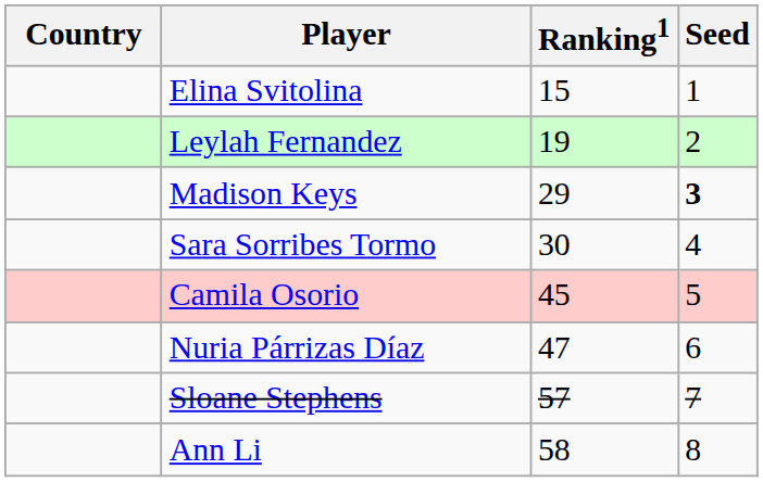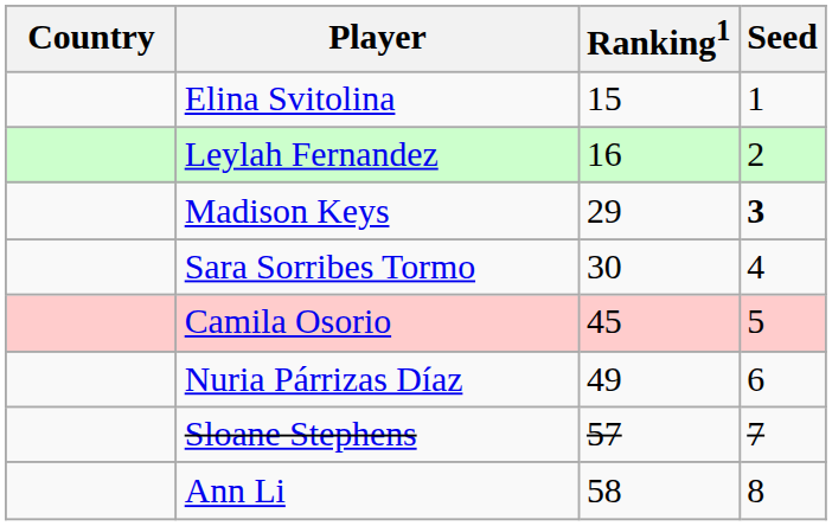 <table class="sortable wikitable">
 <tr>
 <th width="70">Country</th>
 <th width="175">Player</th>
 <th>Ranking<sup>1</sup></th>
 <th>Seed</th>
 </tr>
 <tr>
 <td></td>
 <td><a href='#'>Elina Svitolina</a></td>
 <td>15</td>
 <td>1</td>
 </tr>
 <tr style="background:#cfc;">
 <td></td>
 <td><a href='#'>Leylah Fernandez</a></td>
-<td>19</td>
+<td>16</td>
 <td>2</td>
 </tr>
 <tr>
 <td></td>
 <td><a href='#'>Madison Keys</a></td>
 <td>29</td>
 <td><strong>3</strong></td>
 </tr>
 <tr>
 <td></td>
 <td><a href='#'>Sara Sorribes Tormo</a></td>
 <td>30</td>
 <td>4</td>
 </tr>
 <tr style="background:#fcc;">
 <td></td>
 <td><a href='#'>Camila Osorio</a></td>
 <td>45</td>
 <td>5</td>
 </tr>
 <tr>
 <td></td>
 <td><a href='#'>Nuria Párrizas Díaz</a></td>
-<td>47</td>
+<td>49</td>
 <td>6</td>
 </tr>
 <tr>
 <td><s></s></td>
 <td><s><a href='#'>Sloane Stephens</a></s></td>
 <td><s>57</s></td>
 <td><s>7</s></td>
 </tr>
 <tr>
 <td></td>
 <td><a href='#'>Ann Li</a></td>
 <td>58</td>
 <td>8</td>
 </tr>
 </table>
